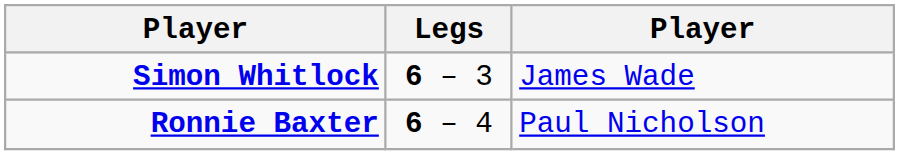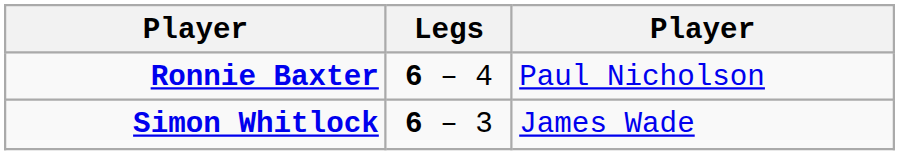 <table class=wikitable style="text-align:center">
 <tr>
 <th width=163>Player</th>
 <th width=50>Legs</th>
 <th width=163>Player</th>
 </tr>
 <tr align=left>
+<td align=right><strong><a href='#'>Ronnie Baxter</a></strong> </td>
+<td align=center><strong>6</strong> – 4</td>
+<td> <a href='#'>Paul Nicholson</a></td>
+</tr>
+<tr align=left>
 <td align=right><strong><a href='#'>Simon Whitlock</a></strong> </td>
 <td align=center><strong>6</strong> – 3</td>
 <td> <a href='#'>James Wade</a></td>
 </tr>
-<tr align=left>
-<td align=right><strong><a href='#'>Ronnie Baxter</a></strong> </td>
-<td align=center><strong>6</strong> – 4</td>
-<td> <a href='#'>Paul Nicholson</a></td>
-</tr>
 </table>
